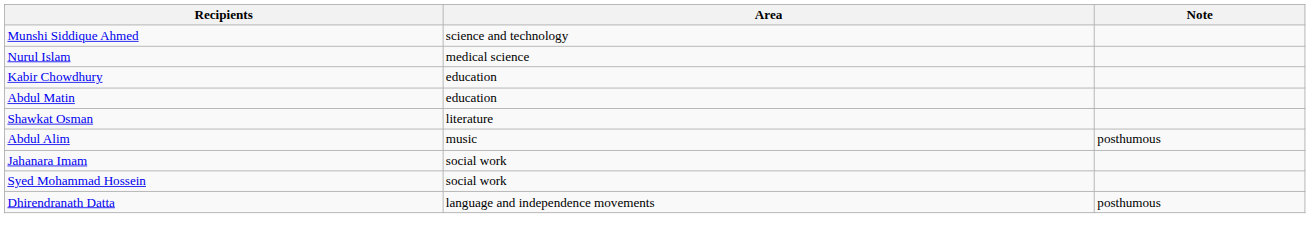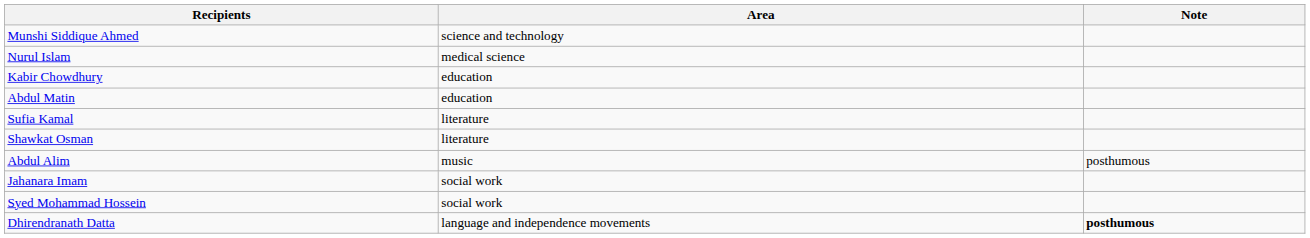 <table class="wikitable" style="width:80%;">
 <tr>
 <th>Recipients</th>
 <th>Area</th>
 <th>Note</th>
 </tr>
 <tr>
 <td><a href='#'>Munshi Siddique Ahmed</a></td>
 <td>science and technology</td>
 <td></td>
 </tr>
 <tr>
 <td><a href='#'>Nurul Islam</a></td>
 <td>medical science</td>
 <td></td>
 </tr>
 <tr>
 <td><a href='#'>Kabir Chowdhury</a></td>
 <td>education</td>
 <td></td>
 </tr>
 <tr>
 <td><a href='#'>Abdul Matin</a></td>
 <td>education</td>
 <td></td>
 </tr>
 <tr>
+<td><a href='#'>Sufia Kamal</a></td>
+<td>literature</td>
+<td></td>
+</tr>
+<tr>
 <td><a href='#'>Shawkat Osman</a></td>
 <td>literature</td>
 <td></td>
 </tr>
 <tr>
 <td><a href='#'>Abdul Alim</a></td>
 <td>music</td>
 <td>posthumous</td>
 </tr>
 <tr>
 <td><a href='#'>Jahanara Imam</a></td>
 <td>social work</td>
 <td></td>
 </tr>
 <tr>
 <td><a href='#'>Syed Mohammad Hossein</a></td>
 <td>social work</td>
 <td></td>
 </tr>
 <tr>
 <td><a href='#'>Dhirendranath Datta</a></td>
 <td>language and independence movements</td>
-<td>posthumous</td>
+<td><strong>posthumous</strong></td>
 </tr>
 </table>
